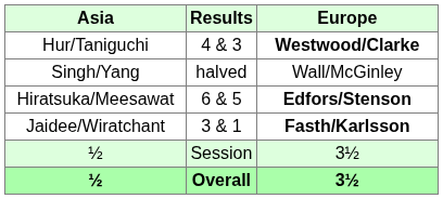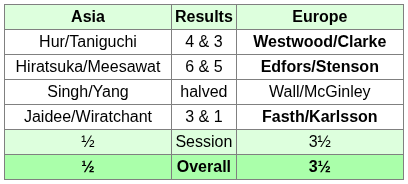 <table border="1" cellpadding="3" style="border-collapse:collapse; text-align:center;">
 <tr style="background:#ddffdd;">
 <th width=160>Asia</th>
 <th>Results</th>
 <th width=160>Europe</th>
 </tr>
 <tr>
 <td>Hur/Taniguchi</td>
 <td>4 & 3</td>
 <td><strong>Westwood/Clarke</strong></td>
 </tr>
 <tr>
+<td>Hiratsuka/Meesawat</td>
+<td>6 & 5</td>
+<td><strong>Edfors/Stenson</strong></td>
+</tr>
+<tr>
 <td>Singh/Yang</td>
 <td>halved</td>
 <td>Wall/McGinley</td>
-</tr>
-<tr>
-<td>Hiratsuka/Meesawat</td>
-<td>6 & 5</td>
-<td><strong>Edfors/Stenson</strong></td>
 </tr>
 <tr>
 <td>Jaidee/Wiratchant</td>
 <td>3 & 1</td>
 <td><strong>Fasth/Karlsson</strong></td>
 </tr>
 <tr style="background:#ddffdd;">
 <td>½</td>
 <td>Session</td>
 <td>3½</td>
 </tr>
 <tr style="background:#aaffaa;">
 <th>½</th>
 <th>Overall</th>
 <th>3½</th>
 </tr>
 </table>
